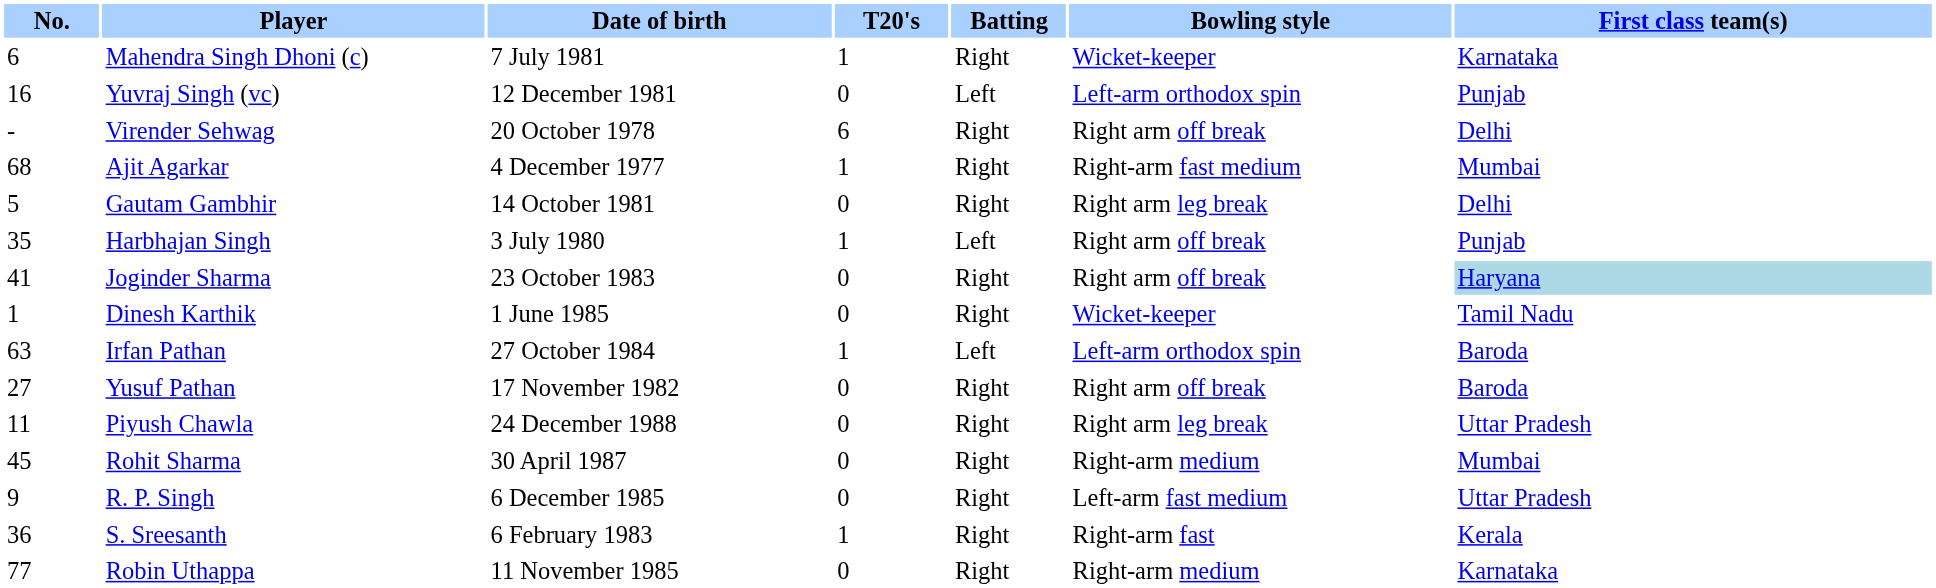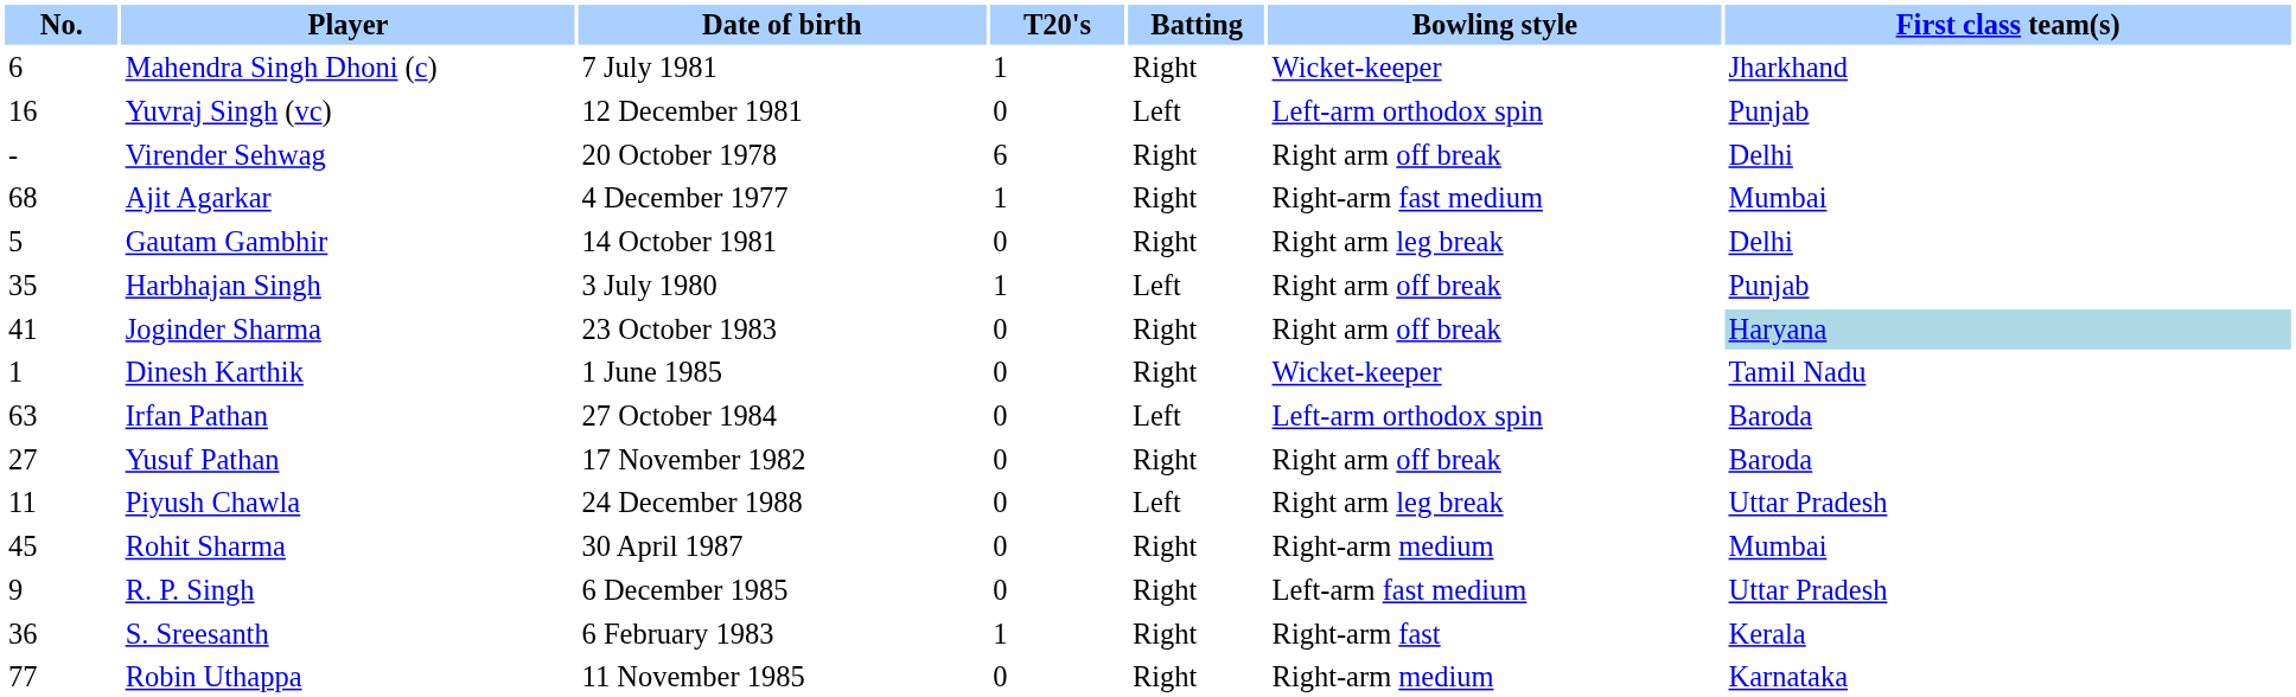 <table border="0" cellspacing="2" cellpadding="2" style="width:100%;">
 <tr style="background:#aad0ff;">
 <th width=5%>No.</th>
 <th width=20%>Player</th>
 <th width=18%>Date of birth</th>
 <th width=6%>T20's</th>
 <th width=6%>Batting</th>
 <th width=20%>Bowling style</th>
 <th width=25%><a href='#'>First class</a> team(s)</th>
 </tr>
 <tr>
 <td>6</td>
 <td><a href='#'>Mahendra Singh Dhoni</a> (<a href='#'>c</a>)</td>
 <td>7 July 1981</td>
 <td>1</td>
 <td>Right</td>
 <td><a href='#'>Wicket-keeper</a></td>
-<td> <a href='#'>Karnataka</a></td>
+<td> <a href='#'>Jharkhand</a></td>
 </tr>
 <tr>
 <td>16</td>
 <td><a href='#'>Yuvraj Singh</a> (<a href='#'>vc</a>)</td>
 <td>12 December 1981</td>
 <td>0</td>
 <td>Left</td>
 <td><a href='#'>Left-arm orthodox spin</a></td>
 <td> <a href='#'>Punjab</a></td>
 </tr>
 <tr>
 <td>-</td>
 <td><a href='#'>Virender Sehwag</a></td>
 <td>20 October 1978</td>
 <td>6</td>
 <td>Right</td>
 <td>Right arm <a href='#'>off break</a></td>
 <td> <a href='#'>Delhi</a></td>
 </tr>
 <tr>
 <td>68</td>
 <td><a href='#'>Ajit Agarkar</a></td>
 <td>4 December 1977</td>
 <td>1</td>
 <td>Right</td>
 <td>Right-arm <a href='#'>fast medium</a></td>
 <td> <a href='#'>Mumbai</a></td>
 </tr>
 <tr>
 <td>5</td>
 <td><a href='#'>Gautam Gambhir</a></td>
 <td>14 October 1981</td>
 <td>0</td>
 <td>Right</td>
 <td>Right arm <a href='#'>leg break</a></td>
 <td> <a href='#'>Delhi</a></td>
 </tr>
 <tr>
 <td>35</td>
 <td><a href='#'>Harbhajan Singh</a></td>
 <td>3 July 1980</td>
 <td>1</td>
 <td>Left</td>
 <td>Right arm <a href='#'>off break</a></td>
 <td> <a href='#'>Punjab</a></td>
 </tr>
 <tr>
 <td>41</td>
 <td><a href='#'>Joginder Sharma</a></td>
 <td>23 October 1983</td>
 <td>0</td>
 <td>Right</td>
 <td>Right arm <a href='#'>off break</a></td>
 <td style="background: lightblue;"> <a href='#'>Haryana</a></td>
 </tr>
 <tr>
 <td>1</td>
 <td><a href='#'>Dinesh Karthik</a></td>
 <td>1 June 1985</td>
 <td>0</td>
 <td>Right</td>
 <td><a href='#'>Wicket-keeper</a></td>
 <td> <a href='#'>Tamil Nadu</a></td>
 </tr>
 <tr>
 <td>63</td>
 <td><a href='#'>Irfan Pathan</a></td>
 <td>27 October 1984</td>
-<td>1</td>
+<td>0</td>
 <td>Left</td>
 <td><a href='#'>Left-arm orthodox spin</a></td>
 <td> <a href='#'>Baroda</a></td>
 </tr>
 <tr>
 <td>27</td>
 <td><a href='#'>Yusuf Pathan</a></td>
 <td>17 November 1982</td>
 <td>0</td>
 <td>Right</td>
 <td>Right arm <a href='#'>off break</a></td>
 <td> <a href='#'>Baroda</a></td>
 </tr>
 <tr>
 <td>11</td>
 <td><a href='#'>Piyush Chawla</a></td>
 <td>24 December 1988</td>
 <td>0</td>
-<td>Right</td>
+<td>Left</td>
 <td>Right arm <a href='#'>leg break</a></td>
 <td> <a href='#'>Uttar Pradesh</a></td>
 </tr>
 <tr>
 <td>45</td>
 <td><a href='#'>Rohit Sharma</a></td>
 <td>30 April 1987</td>
 <td>0</td>
 <td>Right</td>
 <td>Right-arm <a href='#'>medium</a></td>
 <td> <a href='#'>Mumbai</a></td>
 </tr>
 <tr>
 <td>9</td>
 <td><a href='#'>R. P. Singh</a></td>
 <td>6 December 1985</td>
 <td>0</td>
 <td>Right</td>
 <td>Left-arm <a href='#'>fast medium</a></td>
 <td> <a href='#'>Uttar Pradesh</a></td>
 </tr>
 <tr>
 <td>36</td>
 <td><a href='#'>S. Sreesanth</a></td>
 <td>6 February 1983</td>
 <td>1</td>
 <td>Right</td>
 <td>Right-arm <a href='#'>fast</a></td>
 <td> <a href='#'>Kerala</a></td>
 </tr>
 <tr>
 <td>77</td>
 <td><a href='#'>Robin Uthappa</a></td>
 <td>11 November 1985</td>
 <td>0</td>
 <td>Right</td>
 <td>Right-arm <a href='#'>medium</a></td>
 <td> <a href='#'>Karnataka</a></td>
 </tr>
 </table>
